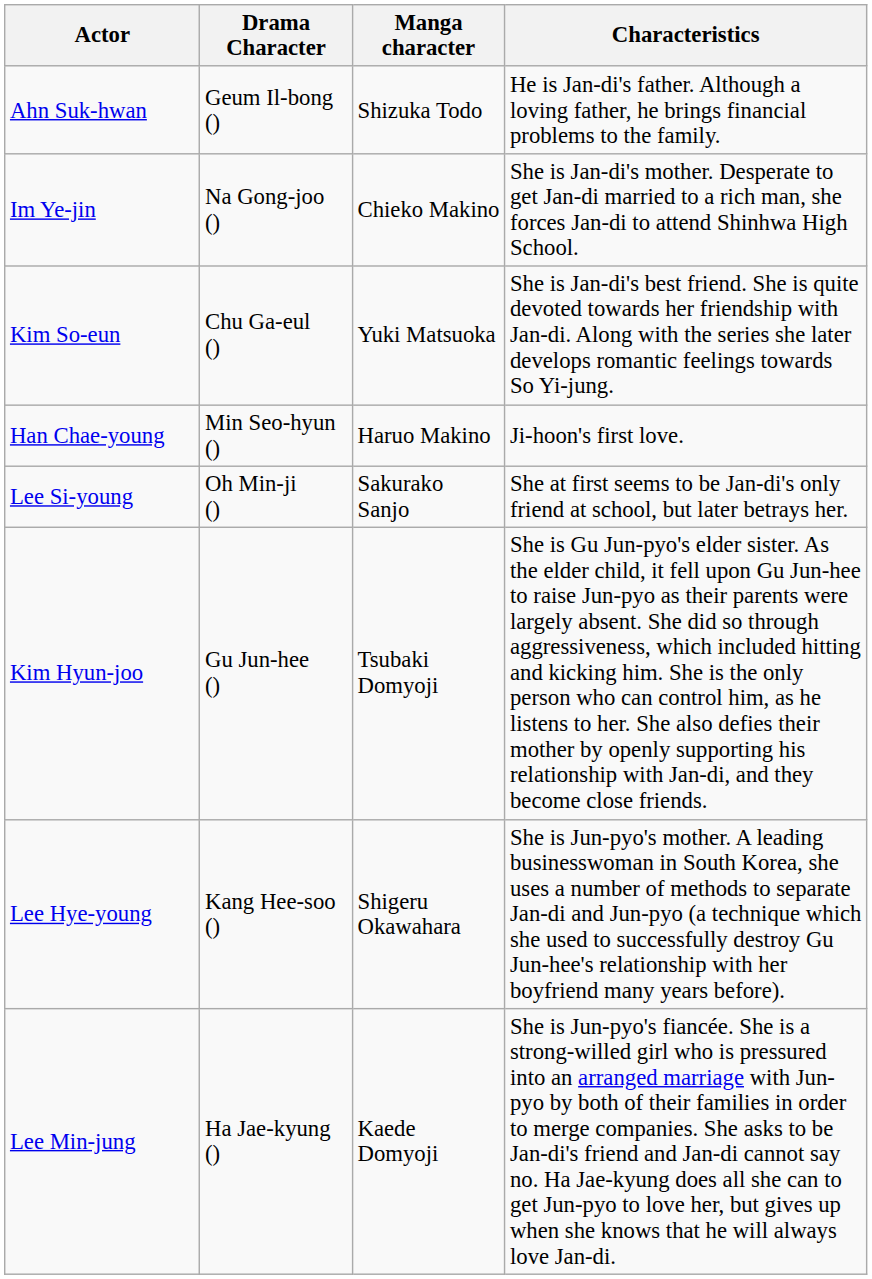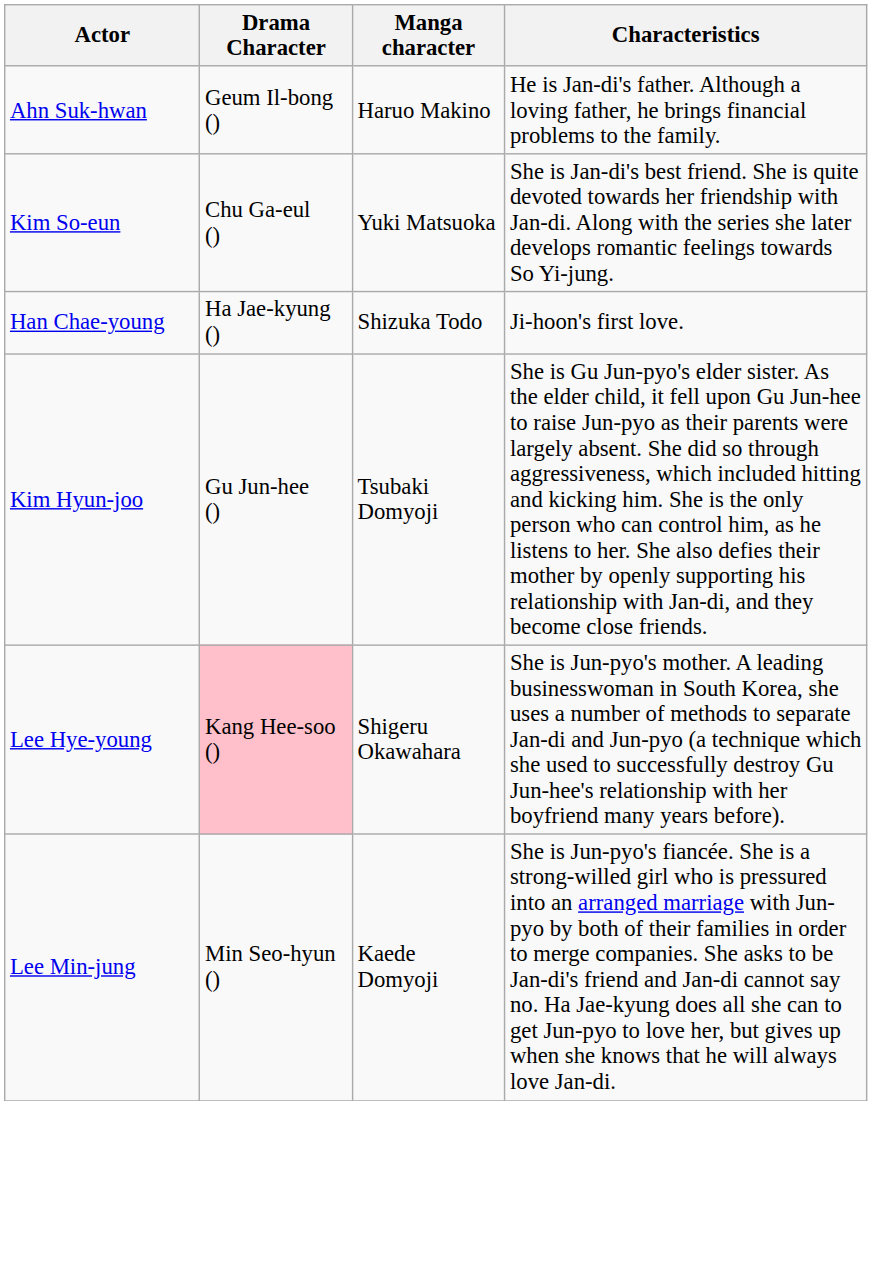 <table class="wikitable">
 <tr>
 <th width="130px">Actor</th>
 <th width="100px">Drama Character</th>
 <th width="100px">Manga character</th>
 <th>Characteristics</th>
 </tr>
 <tr>
 <td><a href='#'>Ahn Suk-hwan</a></td>
 <td>Geum Il-bong <br> ()</td>
-<td>Shizuka Todo</td>
+<td>Haruo Makino</td>
 <td>He is Jan-di's father. Although a loving father, he brings financial problems to the family.</td>
-</tr>
-<tr>
-<td><a href='#'>Im Ye-jin</a></td>
-<td>Na Gong-joo <br> ()</td>
-<td>Chieko Makino</td>
-<td>She is Jan-di's mother. Desperate to get Jan-di married to a rich man, she forces Jan-di to attend Shinhwa High School.</td>
 </tr>
 <tr>
 <td><a href='#'>Kim So-eun</a></td>
 <td>Chu Ga-eul <br> ()</td>
 <td>Yuki Matsuoka</td>
 <td>She is Jan-di's best friend. She is quite devoted towards her friendship with Jan-di. Along with the series she later develops romantic feelings towards So Yi-jung.</td>
 </tr>
 <tr>
 <td><a href='#'>Han Chae-young</a></td>
-<td>Min Seo-hyun <br> ()</td>
-<td>Haruo Makino</td>
+<td>Ha Jae-kyung <br> ()</td>
+<td>Shizuka Todo</td>
 <td>Ji-hoon's first love.</td>
-</tr>
-<tr>
-<td><a href='#'>Lee Si-young</a></td>
-<td>Oh Min-ji <br> ()</td>
-<td>Sakurako Sanjo</td>
-<td>She at first seems to be Jan-di's only friend at school, but later betrays her.</td>
 </tr>
 <tr>
 <td><a href='#'>Kim Hyun-joo</a></td>
 <td>Gu Jun-hee <br> ()</td>
 <td>Tsubaki Domyoji</td>
 <td>She is Gu Jun-pyo's elder sister. As the elder child, it fell upon Gu Jun-hee to raise Jun-pyo as their parents were largely absent. She did so through aggressiveness, which included hitting and kicking him. She is the only person who can control him, as he listens to her. She also defies their mother by openly supporting his relationship with Jan-di, and they become close friends.</td>
 </tr>
 <tr>
 <td><a href='#'>Lee Hye-young</a></td>
-<td>Kang Hee-soo <br> ()</td>
+<td style="background: pink;">Kang Hee-soo <br> ()</td>
 <td>Shigeru Okawahara</td>
 <td>She is Jun-pyo's mother. A leading businesswoman in South Korea, she uses a number of methods to separate Jan-di and Jun-pyo (a technique which she used to successfully destroy Gu Jun-hee's relationship with her boyfriend many years before).</td>
 </tr>
 <tr>
 <td><a href='#'>Lee Min-jung</a></td>
-<td>Ha Jae-kyung <br> ()</td>
+<td>Min Seo-hyun <br> ()</td>
 <td>Kaede Domyoji</td>
 <td>She is Jun-pyo's fiancée. She is a strong-willed girl who is pressured into an <a href='#'>arranged marriage</a> with Jun-pyo by both of their families in order to merge companies. She asks to be Jan-di's friend and Jan-di cannot say no. Ha Jae-kyung does all she can to get Jun-pyo to love her, but gives up when she knows that he will always love Jan-di.</td>
 </tr>
 </table>
